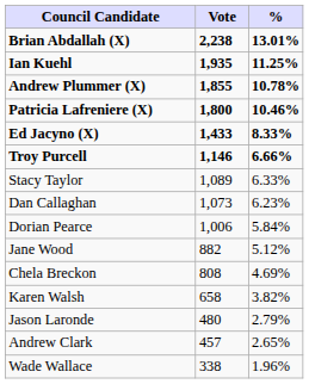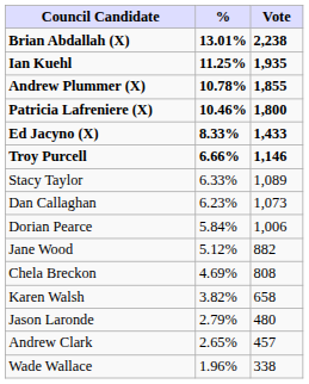 <table class="wikitable">
 <tr>
 <th style="background:#ddf; width:200px;">Council Candidate</th>
+<th style="background:#ddf; width:50px;">%</th>
 <th style="background:#ddf; width:50px;">Vote</th>
-<th style="background:#ddf; width:50px;">%</th>
 </tr>
 <tr>
 <td><strong>Brian Abdallah (X)</strong></td>
+<td><strong>13.01%</strong></td>
 <td><strong>2,238</strong></td>
-<td><strong>13.01%</strong></td>
 </tr>
 <tr>
 <td><strong>Ian Kuehl</strong></td>
+<td><strong>11.25%</strong></td>
 <td><strong>1,935</strong></td>
-<td><strong>11.25%</strong></td>
 </tr>
 <tr>
 <td><strong>Andrew Plummer (X)</strong></td>
+<td><strong>10.78%</strong></td>
 <td><strong>1,855</strong></td>
-<td><strong>10.78%</strong></td>
 </tr>
 <tr>
 <td><strong>Patricia Lafreniere (X)</strong></td>
+<td><strong>10.46%</strong></td>
 <td><strong>1,800</strong></td>
-<td><strong>10.46%</strong></td>
 </tr>
 <tr>
 <td><strong>Ed Jacyno (X)</strong></td>
+<td><strong>8.33%</strong></td>
 <td><strong>1,433</strong></td>
-<td><strong>8.33%</strong></td>
 </tr>
 <tr>
 <td><strong>Troy Purcell</strong></td>
+<td><strong>6.66%</strong></td>
 <td><strong>1,146</strong></td>
-<td><strong>6.66%</strong></td>
 </tr>
 <tr>
 <td>Stacy Taylor</td>
+<td>6.33%</td>
 <td>1,089</td>
-<td>6.33%</td>
 </tr>
 <tr>
 <td>Dan Callaghan</td>
+<td>6.23%</td>
 <td>1,073</td>
-<td>6.23%</td>
 </tr>
 <tr>
 <td>Dorian Pearce</td>
+<td>5.84%</td>
 <td>1,006</td>
-<td>5.84%</td>
 </tr>
 <tr>
 <td>Jane Wood</td>
+<td>5.12%</td>
 <td>882</td>
-<td>5.12%</td>
 </tr>
 <tr>
 <td>Chela Breckon</td>
+<td>4.69%</td>
 <td>808</td>
-<td>4.69%</td>
 </tr>
 <tr>
 <td>Karen Walsh</td>
+<td>3.82%</td>
 <td>658</td>
-<td>3.82%</td>
 </tr>
 <tr>
 <td>Jason Laronde</td>
+<td>2.79%</td>
 <td>480</td>
-<td>2.79%</td>
 </tr>
 <tr>
 <td>Andrew Clark</td>
+<td>2.65%</td>
 <td>457</td>
-<td>2.65%</td>
 </tr>
 <tr>
 <td>Wade Wallace</td>
+<td>1.96%</td>
 <td>338</td>
-<td>1.96%</td>
 </tr>
 </table>
